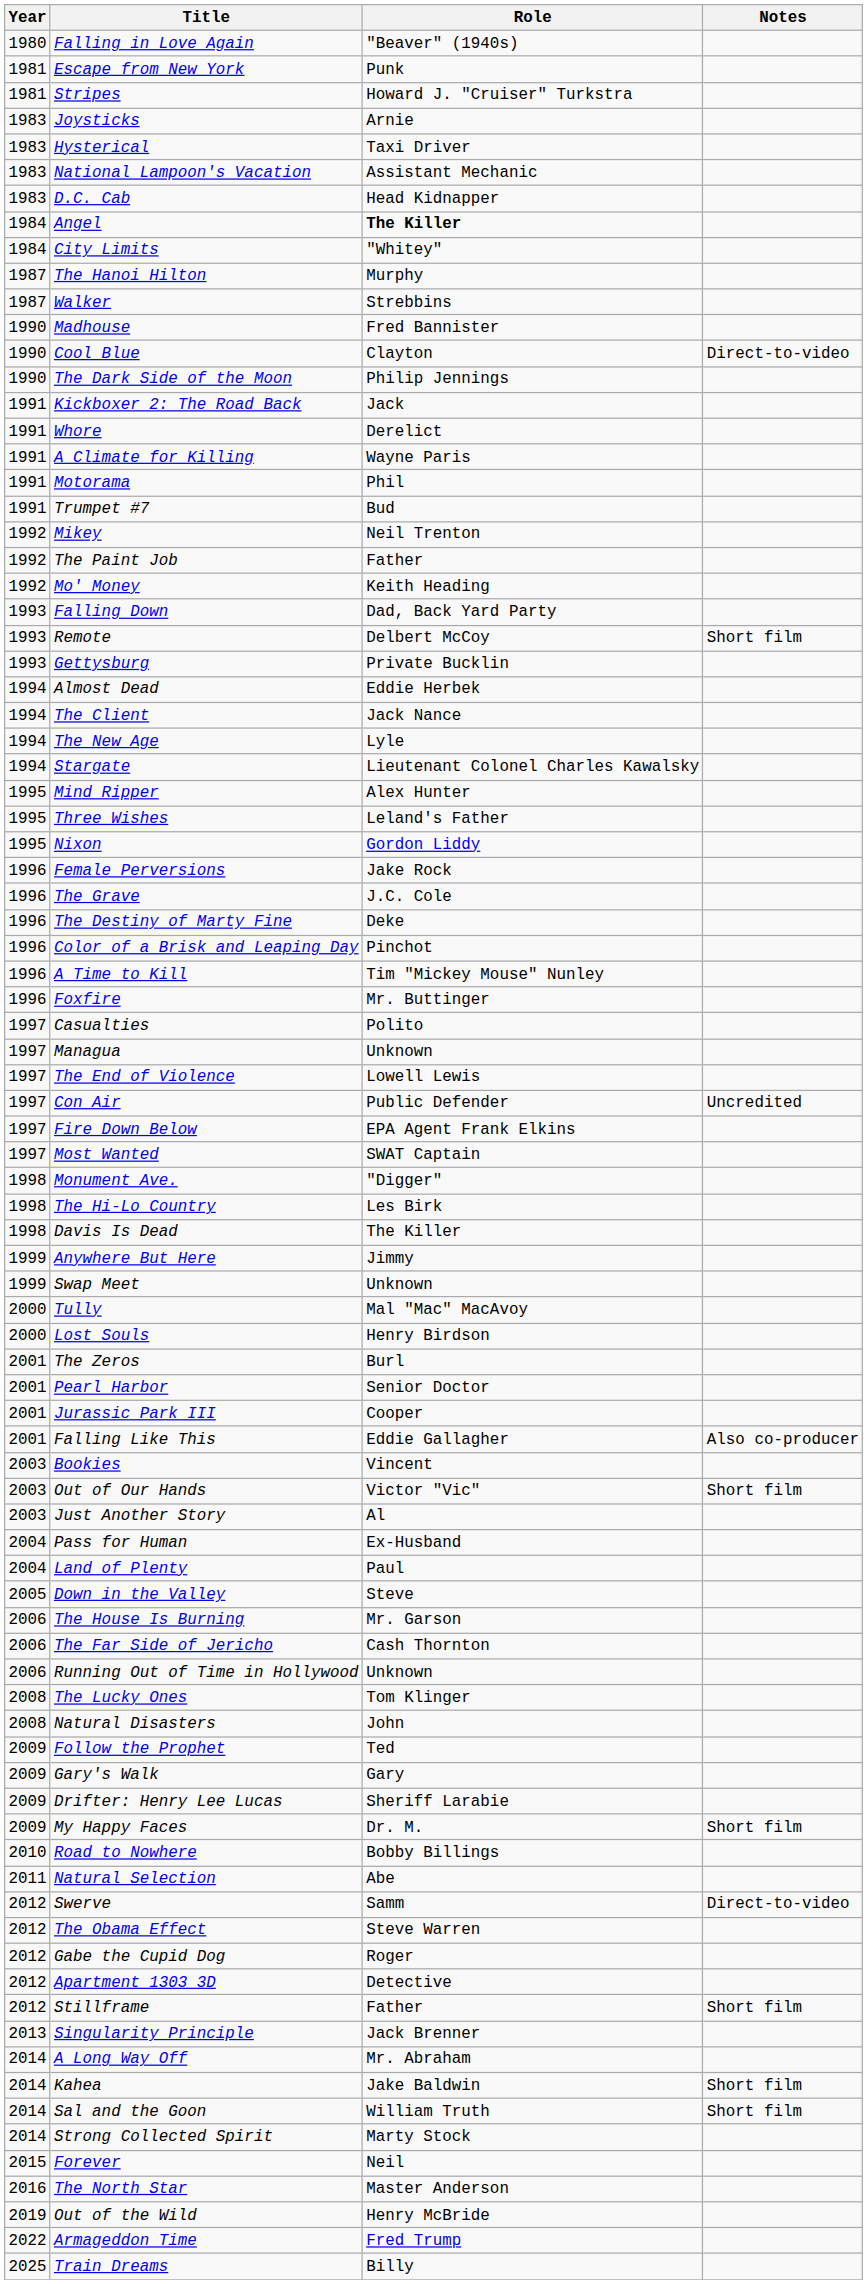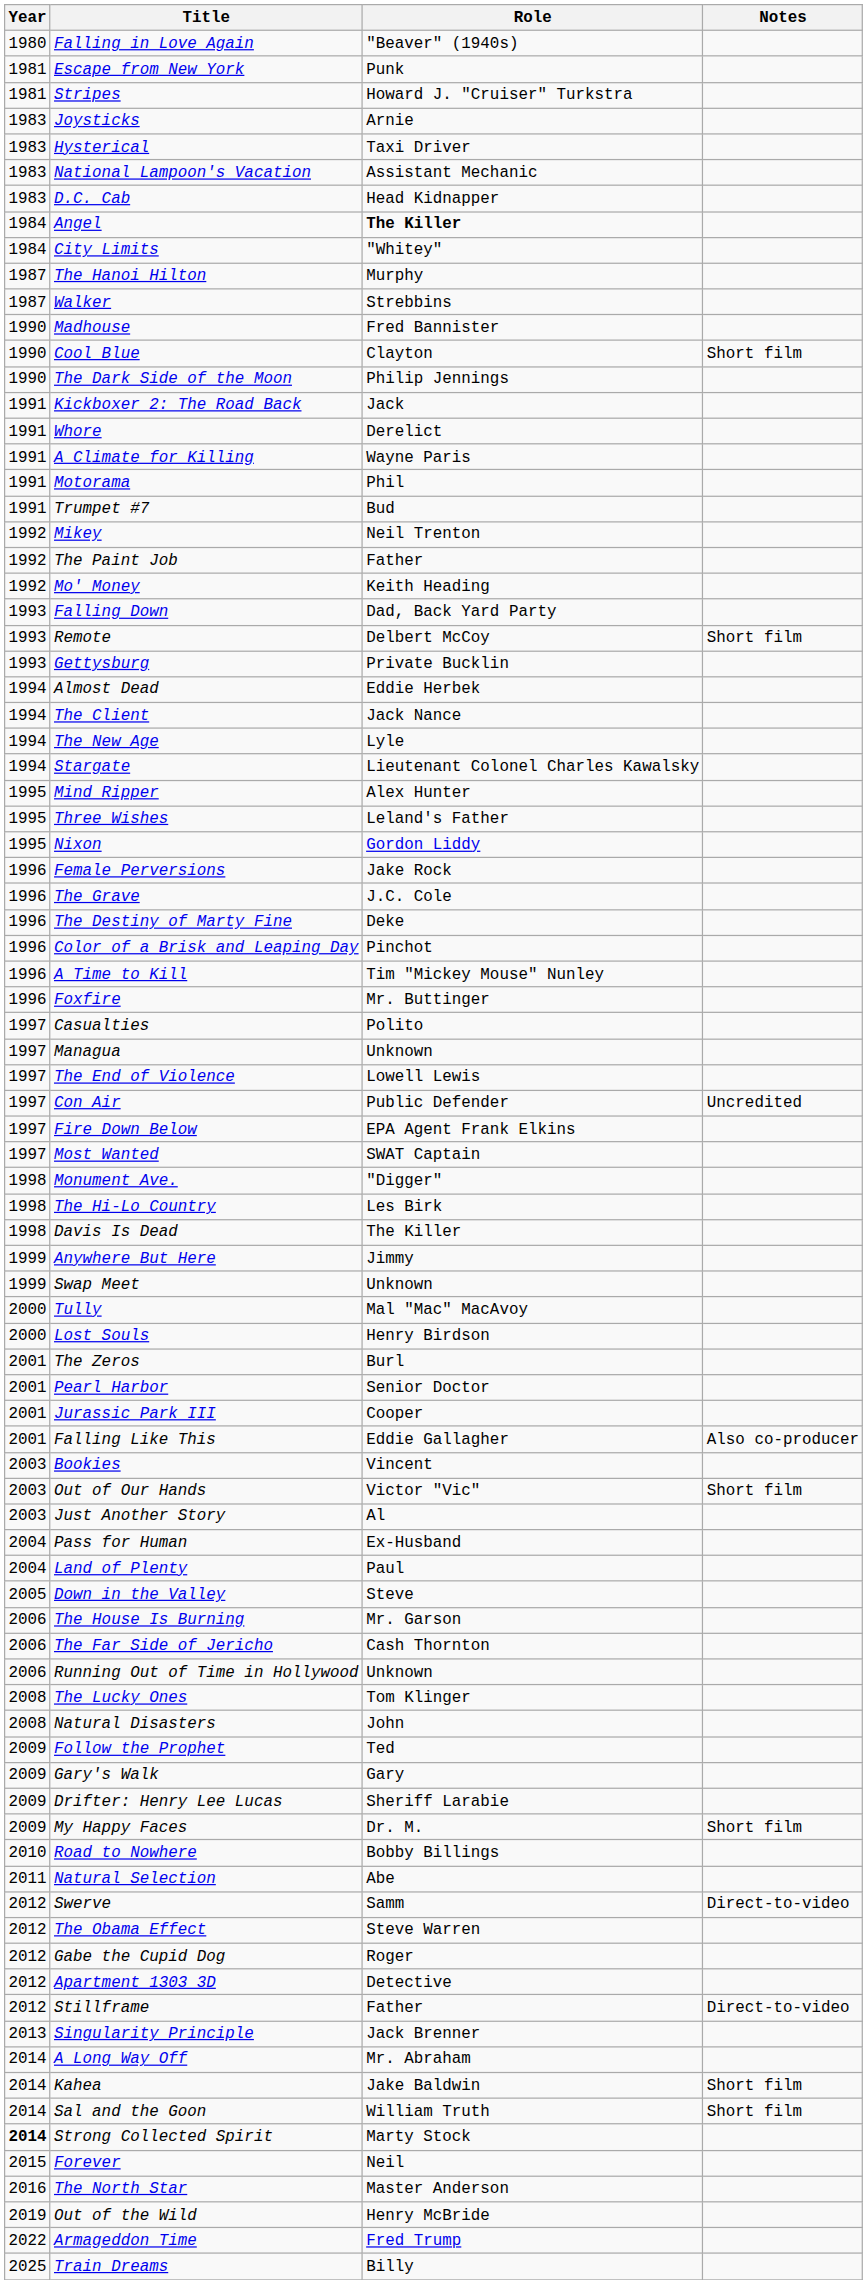 <table class="wikitable sortable">
 <tr>
 <th>Year</th>
 <th>Title</th>
 <th>Role</th>
 <th class="unsortable">Notes</th>
 </tr>
 <tr>
 <td>1980</td>
 <td><em><a href='#'>Falling in Love Again</a></em></td>
 <td>"Beaver" (1940s)</td>
 <td></td>
 </tr>
 <tr>
 <td>1981</td>
 <td><em><a href='#'>Escape from New York</a></em></td>
 <td>Punk</td>
 <td></td>
 </tr>
 <tr>
 <td>1981</td>
 <td><em><a href='#'>Stripes</a></em></td>
 <td>Howard J. "Cruiser" Turkstra</td>
 <td></td>
 </tr>
 <tr>
 <td>1983</td>
 <td><em><a href='#'>Joysticks</a></em></td>
 <td>Arnie</td>
 <td></td>
 </tr>
 <tr>
 <td>1983</td>
 <td><em><a href='#'>Hysterical</a></em></td>
 <td>Taxi Driver</td>
 <td></td>
 </tr>
 <tr>
 <td>1983</td>
 <td><em><a href='#'>National Lampoon's Vacation</a></em></td>
 <td>Assistant Mechanic</td>
 <td></td>
 </tr>
 <tr>
 <td>1983</td>
 <td><em><a href='#'>D.C. Cab</a></em></td>
 <td>Head Kidnapper</td>
 <td></td>
 </tr>
 <tr>
 <td>1984</td>
 <td><em><a href='#'>Angel</a></em></td>
 <td><strong>The Killer</strong></td>
 <td></td>
 </tr>
 <tr>
 <td>1984</td>
 <td><em><a href='#'>City Limits</a></em></td>
 <td>"Whitey"</td>
 <td></td>
 </tr>
 <tr>
 <td>1987</td>
 <td><em><a href='#'>The Hanoi Hilton</a></em></td>
 <td>Murphy</td>
 <td></td>
 </tr>
 <tr>
 <td>1987</td>
 <td><em><a href='#'>Walker</a></em></td>
 <td>Strebbins</td>
 <td></td>
 </tr>
 <tr>
 <td>1990</td>
 <td><em><a href='#'>Madhouse</a></em></td>
 <td>Fred Bannister</td>
 <td></td>
 </tr>
 <tr>
 <td>1990</td>
 <td><em><a href='#'>Cool Blue</a></em></td>
 <td>Clayton</td>
-<td>Direct-to-video</td>
+<td>Short film</td>
 </tr>
 <tr>
 <td>1990</td>
 <td><em><a href='#'>The Dark Side of the Moon</a></em></td>
 <td>Philip Jennings</td>
 <td></td>
 </tr>
 <tr>
 <td>1991</td>
 <td><em><a href='#'>Kickboxer 2: The Road Back</a></em></td>
 <td>Jack</td>
 <td></td>
 </tr>
 <tr>
 <td>1991</td>
 <td><em><a href='#'>Whore</a></em></td>
 <td>Derelict</td>
 <td></td>
 </tr>
 <tr>
 <td>1991</td>
 <td><em><a href='#'>A Climate for Killing</a></em></td>
 <td>Wayne Paris</td>
 <td></td>
 </tr>
 <tr>
 <td>1991</td>
 <td><em><a href='#'>Motorama</a></em></td>
 <td>Phil</td>
 <td></td>
 </tr>
 <tr>
 <td>1991</td>
 <td><em>Trumpet #7</em></td>
 <td>Bud</td>
 <td></td>
 </tr>
 <tr>
 <td>1992</td>
 <td><em><a href='#'>Mikey</a></em></td>
 <td>Neil Trenton</td>
 <td></td>
 </tr>
 <tr>
 <td>1992</td>
 <td><em>The Paint Job</em></td>
 <td>Father</td>
 <td></td>
 </tr>
 <tr>
 <td>1992</td>
 <td><em><a href='#'>Mo' Money</a></em></td>
 <td>Keith Heading</td>
 <td></td>
 </tr>
 <tr>
 <td>1993</td>
 <td><em><a href='#'>Falling Down</a></em></td>
 <td>Dad, Back Yard Party</td>
 <td></td>
 </tr>
 <tr>
 <td>1993</td>
 <td><em>Remote</em></td>
 <td>Delbert McCoy</td>
 <td>Short film</td>
 </tr>
 <tr>
 <td>1993</td>
 <td><em><a href='#'>Gettysburg</a></em></td>
 <td>Private Bucklin</td>
 <td></td>
 </tr>
 <tr>
 <td>1994</td>
 <td><em>Almost Dead</em></td>
 <td>Eddie Herbek</td>
 <td></td>
 </tr>
 <tr>
 <td>1994</td>
 <td><em><a href='#'>The Client</a></em></td>
 <td>Jack Nance</td>
 <td></td>
 </tr>
 <tr>
 <td>1994</td>
 <td><em><a href='#'>The New Age</a></em></td>
 <td>Lyle</td>
 <td></td>
 </tr>
 <tr>
 <td>1994</td>
 <td><em><a href='#'>Stargate</a></em></td>
 <td>Lieutenant Colonel Charles Kawalsky</td>
 <td></td>
 </tr>
 <tr>
 <td>1995</td>
 <td><em><a href='#'>Mind Ripper</a></em></td>
 <td>Alex Hunter</td>
 <td></td>
 </tr>
 <tr>
 <td>1995</td>
 <td><em><a href='#'>Three Wishes</a></em></td>
 <td>Leland's Father</td>
 <td></td>
 </tr>
 <tr>
 <td>1995</td>
 <td><em><a href='#'>Nixon</a></em></td>
 <td><a href='#'>Gordon Liddy</a></td>
 <td></td>
 </tr>
 <tr>
 <td>1996</td>
 <td><em><a href='#'>Female Perversions</a></em></td>
 <td>Jake Rock</td>
 <td></td>
 </tr>
 <tr>
 <td>1996</td>
 <td><em><a href='#'>The Grave</a></em></td>
 <td>J.C. Cole</td>
 <td></td>
 </tr>
 <tr>
 <td>1996</td>
 <td><em><a href='#'>The Destiny of Marty Fine</a></em></td>
 <td>Deke</td>
 <td></td>
 </tr>
 <tr>
 <td>1996</td>
 <td><em><a href='#'>Color of a Brisk and Leaping Day</a></em></td>
 <td>Pinchot</td>
 <td></td>
 </tr>
 <tr>
 <td>1996</td>
 <td><em><a href='#'>A Time to Kill</a></em></td>
 <td>Tim "Mickey Mouse" Nunley</td>
 <td></td>
 </tr>
 <tr>
 <td>1996</td>
 <td><em><a href='#'>Foxfire</a></em></td>
 <td>Mr. Buttinger</td>
 <td></td>
 </tr>
 <tr>
 <td>1997</td>
 <td><em>Casualties</em></td>
 <td>Polito</td>
 <td></td>
 </tr>
 <tr>
 <td>1997</td>
 <td><em>Managua</em></td>
 <td>Unknown</td>
 <td></td>
 </tr>
 <tr>
 <td>1997</td>
 <td><em><a href='#'>The End of Violence</a></em></td>
 <td>Lowell Lewis</td>
 <td></td>
 </tr>
 <tr>
 <td>1997</td>
 <td><em><a href='#'>Con Air</a></em></td>
 <td>Public Defender</td>
 <td>Uncredited</td>
 </tr>
 <tr>
 <td>1997</td>
 <td><em><a href='#'>Fire Down Below</a></em></td>
 <td>EPA Agent Frank Elkins</td>
 <td></td>
 </tr>
 <tr>
 <td>1997</td>
 <td><em><a href='#'>Most Wanted</a></em></td>
 <td>SWAT Captain</td>
 <td></td>
 </tr>
 <tr>
 <td>1998</td>
 <td><em><a href='#'>Monument Ave.</a></em></td>
 <td>"Digger"</td>
 <td></td>
 </tr>
 <tr>
 <td>1998</td>
 <td><em><a href='#'>The Hi-Lo Country</a></em></td>
 <td>Les Birk</td>
 <td></td>
 </tr>
 <tr>
 <td>1998</td>
 <td><em>Davis Is Dead</em></td>
 <td>The Killer</td>
 <td></td>
 </tr>
 <tr>
 <td>1999</td>
 <td><em><a href='#'>Anywhere But Here</a></em></td>
 <td>Jimmy</td>
 <td></td>
 </tr>
 <tr>
 <td>1999</td>
 <td><em>Swap Meet</em></td>
 <td>Unknown</td>
 <td></td>
 </tr>
 <tr>
 <td>2000</td>
 <td><em><a href='#'>Tully</a></em></td>
 <td>Mal "Mac" MacAvoy</td>
 <td></td>
 </tr>
 <tr>
 <td>2000</td>
 <td><em><a href='#'>Lost Souls</a></em></td>
 <td>Henry Birdson</td>
 <td></td>
 </tr>
 <tr>
 <td>2001</td>
 <td><em>The Zeros</em></td>
 <td>Burl</td>
 <td></td>
 </tr>
 <tr>
 <td>2001</td>
 <td><em><a href='#'>Pearl Harbor</a></em></td>
 <td>Senior Doctor</td>
 <td></td>
 </tr>
 <tr>
 <td>2001</td>
 <td><em><a href='#'>Jurassic Park III</a></em></td>
 <td>Cooper</td>
 <td></td>
 </tr>
 <tr>
 <td>2001</td>
 <td><em>Falling Like This</em></td>
 <td>Eddie Gallagher</td>
 <td>Also co-producer</td>
 </tr>
 <tr>
 <td>2003</td>
 <td><em><a href='#'>Bookies</a></em></td>
 <td>Vincent</td>
 <td></td>
 </tr>
 <tr>
 <td>2003</td>
 <td><em>Out of Our Hands</em></td>
 <td>Victor "Vic"</td>
 <td>Short film</td>
 </tr>
 <tr>
 <td>2003</td>
 <td><em>Just Another Story</em></td>
 <td>Al</td>
 <td></td>
 </tr>
 <tr>
 <td>2004</td>
 <td><em>Pass for Human</em></td>
 <td>Ex-Husband</td>
 <td></td>
 </tr>
 <tr>
 <td>2004</td>
 <td><em><a href='#'>Land of Plenty</a></em></td>
 <td>Paul</td>
 <td></td>
 </tr>
 <tr>
 <td>2005</td>
 <td><em><a href='#'>Down in the Valley</a></em></td>
 <td>Steve</td>
 <td></td>
 </tr>
 <tr>
 <td>2006</td>
 <td><em><a href='#'>The House Is Burning</a></em></td>
 <td>Mr. Garson</td>
 <td></td>
 </tr>
 <tr>
 <td>2006</td>
 <td><em><a href='#'>The Far Side of Jericho</a></em></td>
 <td>Cash Thornton</td>
 <td></td>
 </tr>
 <tr>
 <td>2006</td>
 <td><em>Running Out of Time in Hollywood</em></td>
 <td>Unknown</td>
 <td></td>
 </tr>
 <tr>
 <td>2008</td>
 <td><em><a href='#'>The Lucky Ones</a></em></td>
 <td>Tom Klinger</td>
 <td></td>
 </tr>
 <tr>
 <td>2008</td>
 <td><em>Natural Disasters</em></td>
 <td>John</td>
 <td></td>
 </tr>
 <tr>
 <td>2009</td>
 <td><em><a href='#'>Follow the Prophet</a></em></td>
 <td>Ted</td>
 <td></td>
 </tr>
 <tr>
 <td>2009</td>
 <td><em>Gary's Walk</em></td>
 <td>Gary</td>
 <td></td>
 </tr>
 <tr>
 <td>2009</td>
 <td><em>Drifter: Henry Lee Lucas</em></td>
 <td>Sheriff Larabie</td>
 <td></td>
 </tr>
 <tr>
 <td>2009</td>
 <td><em>My Happy Faces</em></td>
 <td>Dr. M.</td>
 <td>Short film</td>
 </tr>
 <tr>
 <td>2010</td>
 <td><em><a href='#'>Road to Nowhere</a></em></td>
 <td>Bobby Billings</td>
 <td></td>
 </tr>
 <tr>
 <td>2011</td>
 <td><em><a href='#'>Natural Selection</a></em></td>
 <td>Abe</td>
 <td></td>
 </tr>
 <tr>
 <td>2012</td>
 <td><em>Swerve</em></td>
 <td>Samm</td>
 <td>Direct-to-video</td>
 </tr>
 <tr>
 <td>2012</td>
 <td><em><a href='#'>The Obama Effect</a></em></td>
 <td>Steve Warren</td>
 <td></td>
 </tr>
 <tr>
 <td>2012</td>
 <td><em>Gabe the Cupid Dog</em></td>
 <td>Roger</td>
 <td></td>
 </tr>
 <tr>
 <td>2012</td>
 <td><em><a href='#'>Apartment 1303 3D</a></em></td>
 <td>Detective</td>
 <td></td>
 </tr>
 <tr>
 <td>2012</td>
 <td><em>Stillframe</em></td>
 <td>Father</td>
-<td>Short film</td>
+<td>Direct-to-video</td>
 </tr>
 <tr>
 <td>2013</td>
 <td><em><a href='#'>Singularity Principle</a></em></td>
 <td>Jack Brenner</td>
 <td></td>
 </tr>
 <tr>
 <td>2014</td>
 <td><em><a href='#'>A Long Way Off</a></em></td>
 <td>Mr. Abraham</td>
 <td></td>
 </tr>
 <tr>
 <td>2014</td>
 <td><em>Kahea</em></td>
 <td>Jake Baldwin</td>
 <td>Short film</td>
 </tr>
 <tr>
 <td>2014</td>
 <td><em>Sal and the Goon</em></td>
 <td>William Truth</td>
 <td>Short film</td>
 </tr>
 <tr>
-<td>2014</td>
+<td><strong>2014</strong></td>
 <td><em>Strong Collected Spirit</em></td>
 <td>Marty Stock</td>
 <td></td>
 </tr>
 <tr>
 <td>2015</td>
 <td><em><a href='#'>Forever</a></em></td>
 <td>Neil</td>
 <td></td>
 </tr>
 <tr>
 <td>2016</td>
 <td><em><a href='#'>The North Star</a></em></td>
 <td>Master Anderson</td>
 <td></td>
 </tr>
 <tr>
 <td>2019</td>
 <td><em>Out of the Wild</em></td>
 <td>Henry McBride</td>
 <td></td>
 </tr>
 <tr>
 <td>2022</td>
 <td><em><a href='#'>Armageddon Time</a></em></td>
 <td><a href='#'>Fred Trump</a></td>
 <td></td>
 </tr>
 <tr>
 <td>2025</td>
 <td><em><a href='#'>Train Dreams</a></em></td>
 <td>Billy</td>
 <td></td>
 </tr>
 </table>
